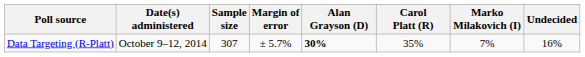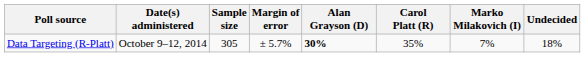 <table class="wikitable">
 <tr>
 <th>Poll source</th>
 <th>Date(s)<br>administered</th>
 <th>Sample<br>size</th>
 <th>Margin of<br>error</th>
 <th style="width:100px;">Alan<br>Grayson (D)</th>
 <th style="width:100px;">Carol<br>Platt (R)</th>
 <th style="width:100px;">Marko<br>Milakovich (I)</th>
 <th>Undecided</th>
 </tr>
 <tr>
 <td><a href='#'>Data Targeting (R-Platt)</a></td>
 <td align=center>October 9–12, 2014</td>
-<td align=center>307</td>
+<td align=center>305</td>
 <td align=center>± 5.7%</td>
 <td><strong>30%</strong></td>
 <td align=center>35%</td>
 <td align=center>7%</td>
-<td align=center>16%</td>
+<td align=center>18%</td>
 </tr>
 </table>
